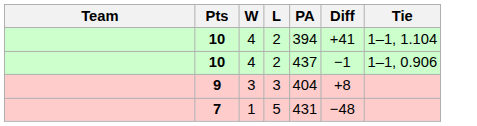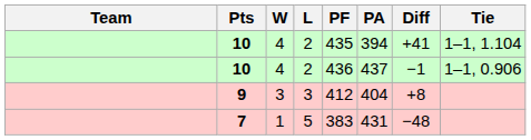 <table class=wikitable style="text-align:center">
 <tr>
 <th width=200>Team</th>
 <th width=40>Pts</th>
 <th width=20>W</th>
 <th width=20>L</th>
+<th width=20>PF</th>
 <th width=20>PA</th>
 <th width=40>Diff</th>
 <th>Tie</th>
 </tr>
 <tr style="background:#cfc;">
 <td style="text-align:left"></td>
 <td><strong>10</strong></td>
 <td>4</td>
 <td>2</td>
+<td>435</td>
 <td>394</td>
 <td>+41</td>
 <td>1–1, 1.104</td>
 </tr>
 <tr style="background:#cfc;">
 <td style="text-align:left"></td>
 <td><strong>10</strong></td>
 <td>4</td>
 <td>2</td>
+<td>436</td>
 <td>437</td>
 <td>−1</td>
 <td>1–1, 0.906</td>
 </tr>
 <tr style="background:#fcc;">
 <td style="text-align:left"></td>
 <td><strong>9</strong></td>
 <td>3</td>
 <td>3</td>
+<td>412</td>
 <td>404</td>
 <td>+8</td>
 <td></td>
 </tr>
 <tr style="background:#fcc;">
 <td style="text-align:left"></td>
 <td><strong>7</strong></td>
 <td>1</td>
 <td>5</td>
+<td>383</td>
 <td>431</td>
 <td>−48</td>
 <td></td>
 </tr>
 </table>
